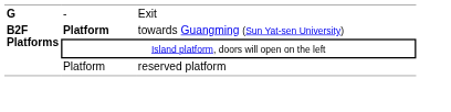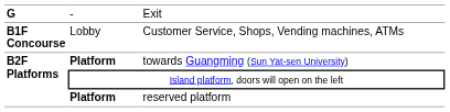 <table table border=0 cellspacing=0 cellpadding=3>
 <tr>
 <td style="border-top:solid 1px gray;" width=50 valign=top><strong>G</strong></td>
 <td style="border-top:solid 1px gray;" width=100 valign=top>-</td>
 <td style="border-top:solid 1px gray;" width=390 valign=top>Exit</td>
+</tr>
+<tr>
+<td style="border-bottom:solid 1px gray; border-top:solid 1px gray;" valign=top width=50><strong>B1F<br>Concourse</strong></td>
+<td style="border-bottom:solid 1px gray; border-top:solid 1px gray;" valign=top width=100>Lobby</td>
+<td style="border-bottom:solid 1px gray; border-top:solid 1px gray;" valign=top width=450>Customer Service, Shops, Vending machines, ATMs</td>
 </tr>
 <tr>
 <td style="border-bottom:solid 1px gray;" rowspan=4 valign=top><strong>B2F<br>Platforms</strong></td>
 <td><strong>Platform</strong></td>
 <td>  towards <a href='#'>Guangming</a> <small>(<a href='#'>Sun Yat-sen University</a>)</small></td>
 </tr>
 <tr>
 <td style="border-right:solid 2px black;border-left:solid 2px black;border-top:solid 2px black;border-bottom:solid 2px black;text-align:center;" colspan=2><small><a href='#'>Island platform</a>, doors will open on the left</small></td>
 </tr>
 <tr>
-<td style="border-bottom:solid 1px gray;">Platform</td>
+<td style="border-bottom:solid 1px gray;"><strong>Platform</strong></td>
 <td style="border-bottom:solid 1px gray;">  reserved platform</td>
 </tr>
 </table>
